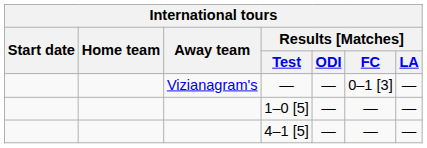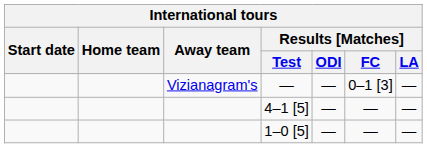 <table class="wikitable">
 <tr>
 <th colspan="7">International tours</th>
 </tr>
 <tr>
 <th rowspan="2">Start date</th>
 <th rowspan="2">Home team</th>
 <th rowspan="2">Away team</th>
 <th colspan="4">Results [Matches]</th>
 </tr>
 <tr>
 <th><a href='#'>Test</a></th>
 <th><a href='#'>ODI</a></th>
 <th><a href='#'>FC</a></th>
 <th><a href='#'>LA</a></th>
 </tr>
 <tr>
 <td><a href='#'></a></td>
 <td></td>
 <td><a href='#'>Vizianagram's</a></td>
 <td ; style="text-align:center">—</td>
 <td ; style="text-align:center">—</td>
 <td>0–1 [3]</td>
 <td ; style="text-align:center">—</td>
 </tr>
 <tr>
 <td><a href='#'></a></td>
 <td></td>
 <td></td>
-<td>1–0 [5]</td>
+<td>4–1 [5]</td>
 <td ; style="text-align:center">—</td>
 <td ; style="text-align:center">—</td>
 <td ; style="text-align:center">—</td>
 </tr>
 <tr>
 <td><a href='#'></a></td>
 <td></td>
 <td></td>
-<td>4–1 [5]</td>
+<td>1–0 [5]</td>
 <td ; style="text-align:center">—</td>
 <td ; style="text-align:center">—</td>
 <td ; style="text-align:center">—</td>
 </tr>
 </table>
